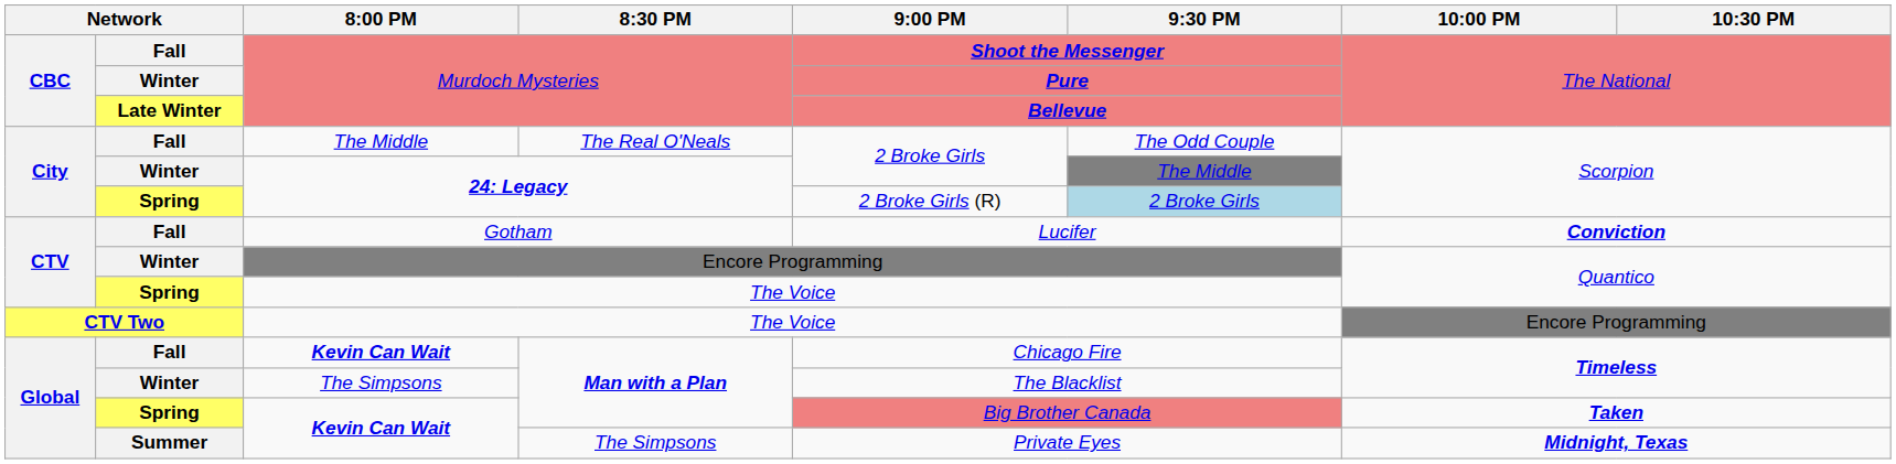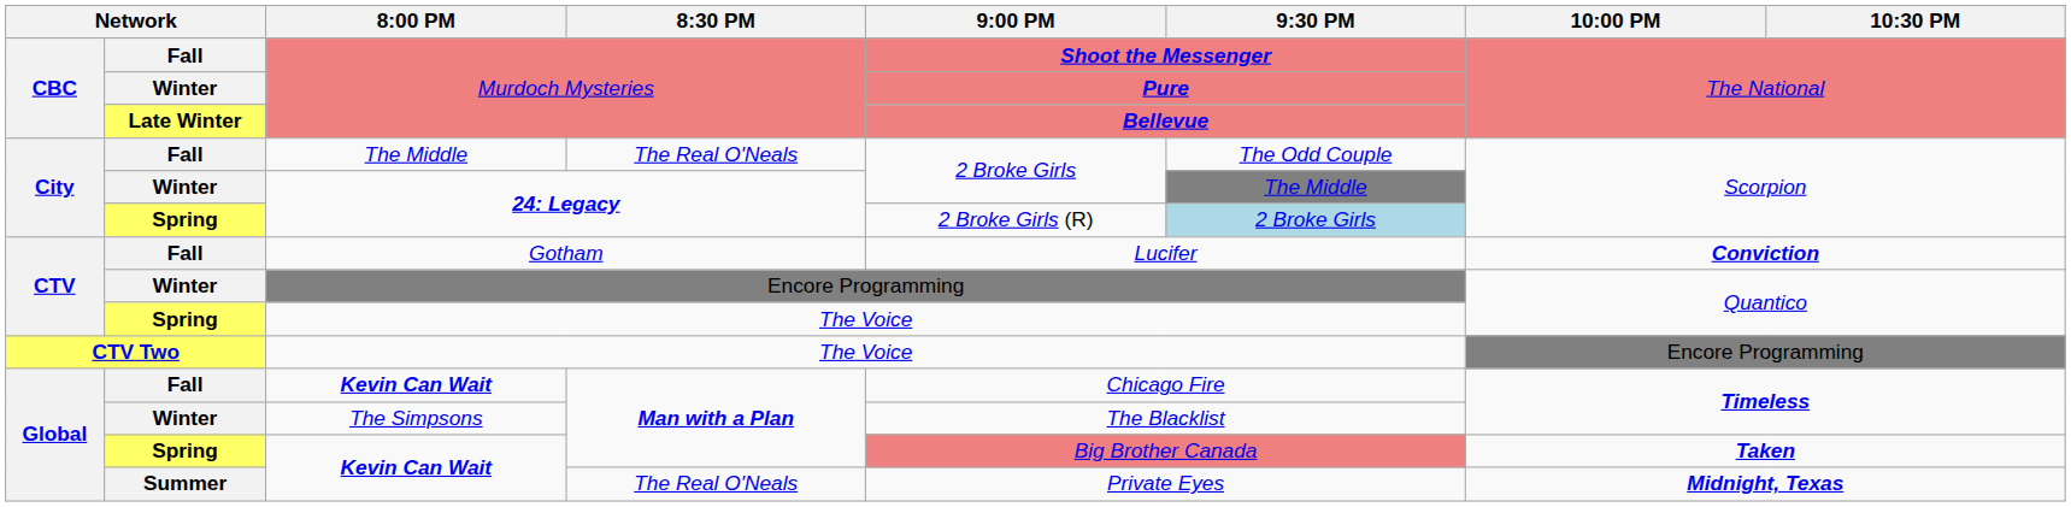 <table class="wikitable" style="width:100%;margin-right:0;text-align:center">
 <tr>
 <th colspan="2" style="width:10%;">Network</th>
 <th style="width:11.5%;">8:00 PM</th>
 <th style="width:11.5%;">8:30 PM</th>
 <th style="width:11.5%;">9:00 PM</th>
 <th style="width:11.5%;">9:30 PM</th>
 <th style="width:11.5%;">10:00 PM</th>
 <th style="width:11.5%;">10:30 PM</th>
 </tr>
 <tr>
 <th rowspan="3"><a href='#'>CBC</a></th>
 <th>Fall</th>
 <td rowspan="3" colspan="2" style="background:#f08080;"><em><a href='#'>Murdoch Mysteries</a></em></td>
 <td colspan="2" style="background:#f08080;"><strong><em><a href='#'>Shoot the Messenger</a></em></strong></td>
 <td rowspan="3" colspan="2" style="background:#f08080;"><em><a href='#'>The National</a></em></td>
 </tr>
 <tr>
 <th>Winter</th>
 <td colspan="2" style="background:#f08080;"><strong><em><a href='#'>Pure</a></em></strong></td>
 </tr>
 <tr>
 <th style="background:#ff6;">Late Winter</th>
 <td colspan="2" style="background:#f08080;"><strong><em><a href='#'>Bellevue</a></em></strong></td>
 </tr>
 <tr>
 <th rowspan="3"><a href='#'>City</a></th>
 <th>Fall</th>
 <td><em><a href='#'>The Middle</a></em></td>
 <td><em><a href='#'>The Real O'Neals</a></em></td>
 <td rowspan="2"><em><a href='#'>2 Broke Girls</a></em></td>
 <td><em><a href='#'>The Odd Couple</a></em></td>
 <td rowspan="3" colspan="2"><em><a href='#'>Scorpion</a></em></td>
 </tr>
 <tr>
 <th>Winter</th>
 <td rowspan="2" colspan="2"><strong><em><a href='#'>24: Legacy</a></em></strong></td>
 <td style="background:gray;"><em><a href='#'>The Middle</a></em></td>
 </tr>
 <tr>
 <th style="background:#ff6;">Spring</th>
 <td><em><a href='#'>2 Broke Girls</a></em> (R)</td>
 <td style="background: lightblue;"><em><a href='#'>2 Broke Girls</a></em></td>
 </tr>
 <tr>
 <th rowspan="3" colspan="1"><a href='#'>CTV</a></th>
 <th>Fall</th>
 <td colspan="2"><em><a href='#'>Gotham</a></em></td>
 <td colspan="2"><em><a href='#'>Lucifer</a></em></td>
 <td colspan="2"><strong><em><a href='#'>Conviction</a></em></strong></td>
 </tr>
 <tr>
 <th>Winter</th>
 <td colspan="4" style="background:gray;">Encore Programming</td>
 <td rowspan="2" colspan="2"><em><a href='#'>Quantico</a></em></td>
 </tr>
 <tr>
 <th style="background:#ff6;">Spring</th>
 <td colspan="4"><em><a href='#'>The Voice</a></em></td>
 </tr>
 <tr>
 <th colspan="2" style="background:#ff6;"><a href='#'>CTV Two</a></th>
 <td colspan="4"><em><a href='#'>The Voice</a></em></td>
 <td colspan="2" style="background:gray;">Encore Programming</td>
 </tr>
 <tr>
 <th rowspan="4"><a href='#'>Global</a></th>
 <th>Fall</th>
 <td rowspan="1"><strong><em><a href='#'>Kevin Can Wait</a></em></strong></td>
 <td rowspan="3"><strong><em><a href='#'>Man with a Plan</a></em></strong></td>
 <td colspan="2"><em><a href='#'>Chicago Fire</a></em></td>
 <td rowspan="2" colspan="2"><strong><em><a href='#'>Timeless</a></em></strong></td>
 </tr>
 <tr>
 <th>Winter</th>
 <td><em><a href='#'>The Simpsons</a></em></td>
 <td colspan="2"><em><a href='#'>The Blacklist</a></em></td>
 </tr>
 <tr>
 <th style="background:#ff6;">Spring</th>
 <td rowspan="2"><strong><em><a href='#'>Kevin Can Wait</a></em></strong></td>
 <td colspan="2" style="background:#f08080;"><em><a href='#'>Big Brother Canada</a></em></td>
 <td colspan="2"><strong><em><a href='#'>Taken</a></em></strong></td>
 </tr>
 <tr>
 <th>Summer</th>
-<td><em><a href='#'>The Simpsons</a></em></td>
+<td><em><a href='#'>The Real O'Neals</a></em></td>
 <td colspan="2"><em><a href='#'>Private Eyes</a></em></td>
 <td colspan="2"><strong><em><a href='#'>Midnight, Texas</a></em></strong></td>
 </tr>
 </table>
